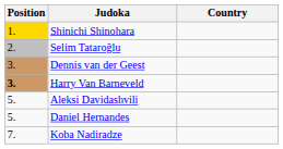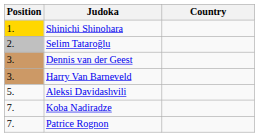 <table class=wikitable>
 <tr>
 <th>Position</th>
 <th width=180>Judoka</th>
 <th width=140>Country</th>
 </tr>
 <tr>
 <td bgcolor=gold>1.</td>
 <td><a href='#'>Shinichi Shinohara</a></td>
 <td></td>
 </tr>
 <tr>
 <td bgcolor=silver>2.</td>
 <td><a href='#'>Selim Tataroğlu</a></td>
 <td></td>
 </tr>
 <tr>
 <td bgcolor=CC9966>3.</td>
 <td><a href='#'>Dennis van der Geest</a></td>
 <td></td>
 </tr>
 <tr>
-<td bgcolor=CC9966><strong>3.</strong></td>
+<td bgcolor=CC9966>3.</td>
 <td><a href='#'>Harry Van Barneveld</a></td>
 <td></td>
 </tr>
 <tr>
 <td>5.</td>
 <td><a href='#'>Aleksi Davidashvili</a></td>
 <td></td>
 </tr>
 <tr>
-<td>5.</td>
-<td><a href='#'>Daniel Hernandes</a></td>
+<td>7.</td>
+<td><a href='#'>Koba Nadiradze</a></td>
 <td></td>
 </tr>
 <tr>
 <td>7.</td>
-<td><a href='#'>Koba Nadiradze</a></td>
+<td><a href='#'>Patrice Rognon</a></td>
 <td></td>
 </tr>
 </table>
